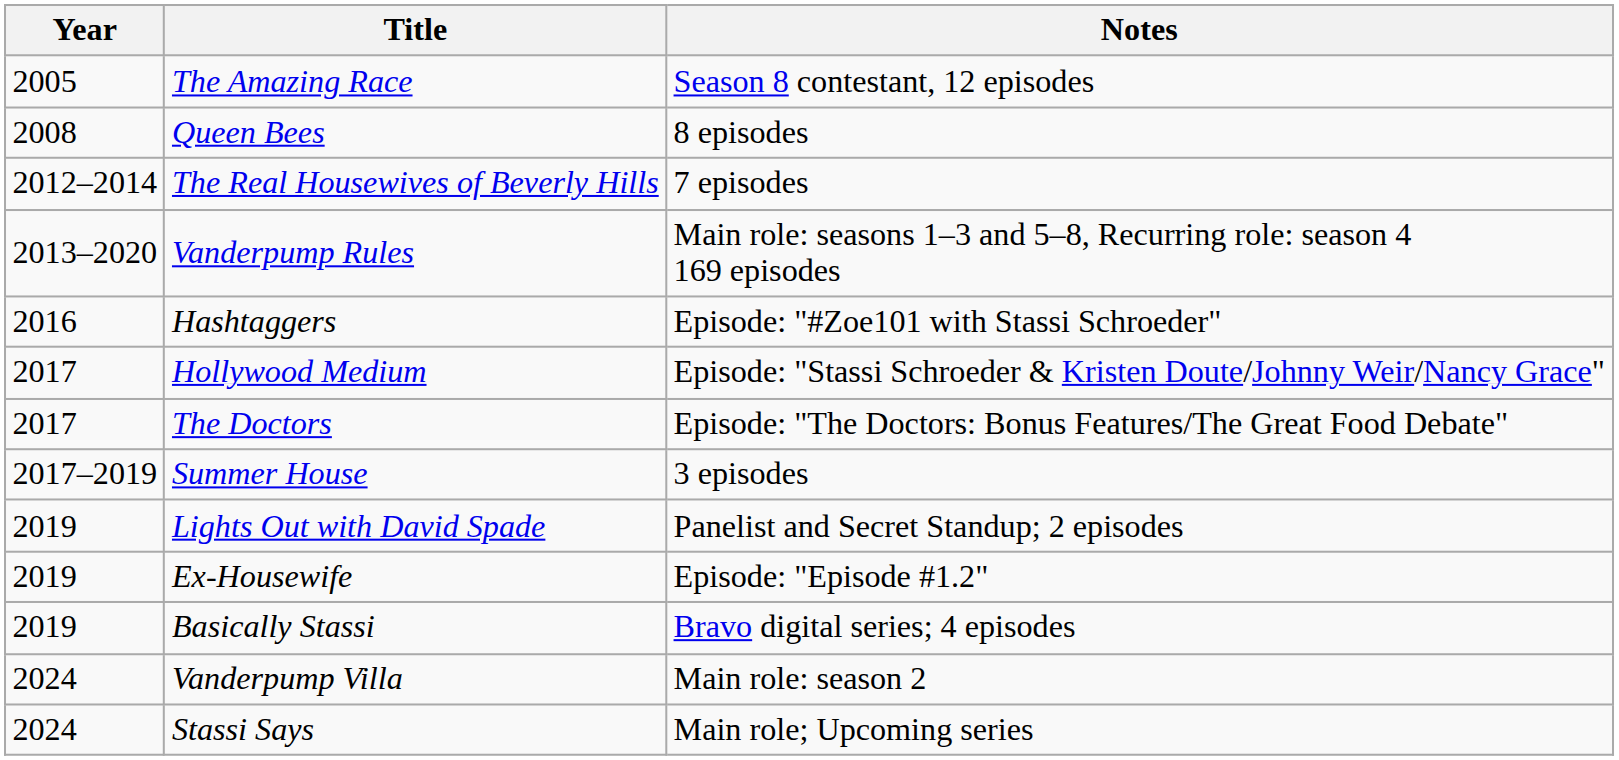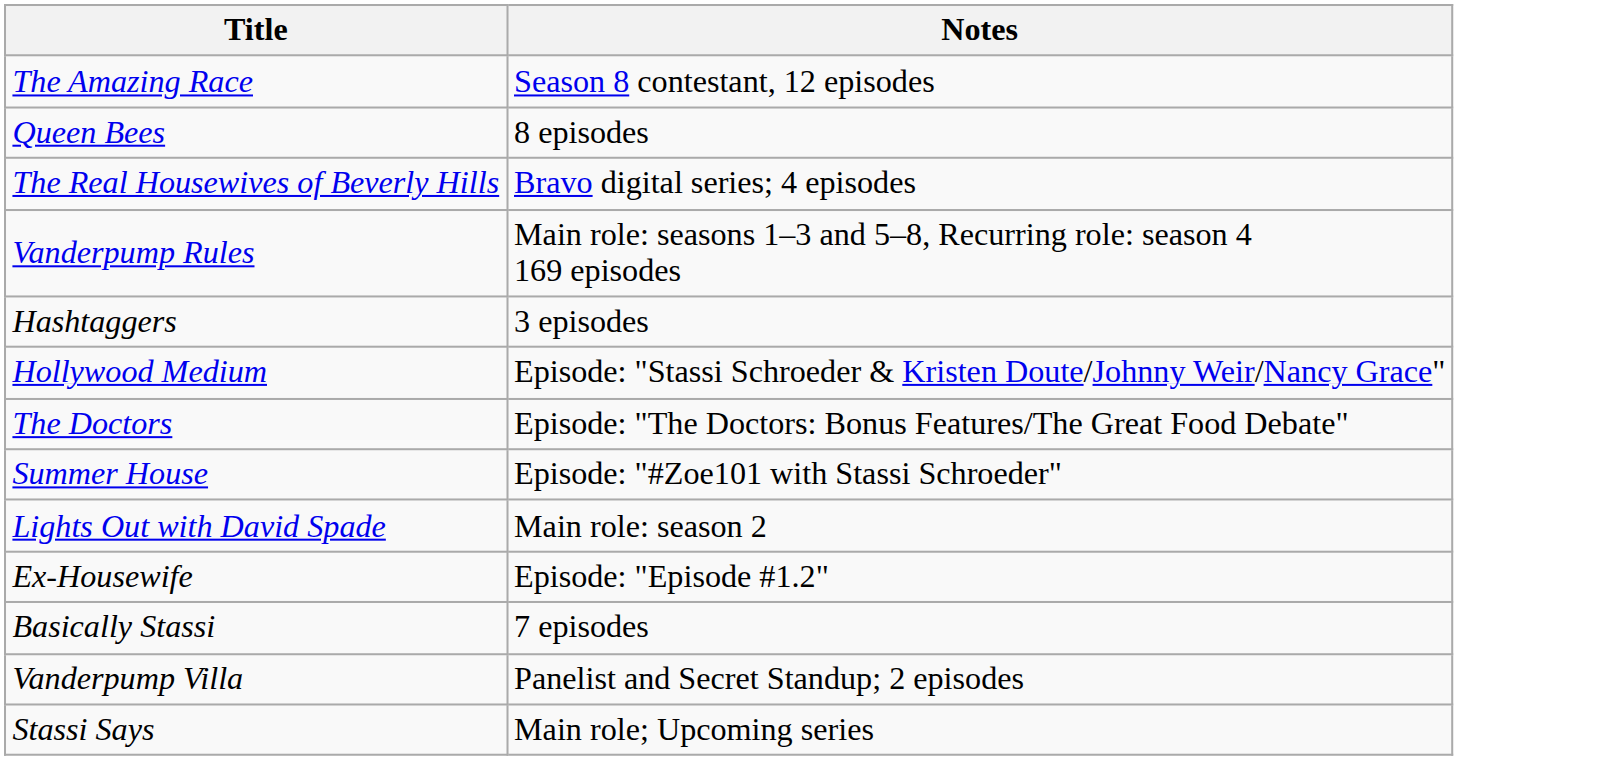 <table class="wikitable sortable">
 <tr>
-<th>Year</th>
 <th>Title</th>
 <th>Notes</th>
 </tr>
 <tr>
-<td>2005</td>
 <td><em><a href='#'>The Amazing Race</a></em></td>
 <td><a href='#'>Season 8</a> contestant, 12 episodes</td>
 </tr>
 <tr>
-<td>2008</td>
 <td><em><a href='#'>Queen Bees</a></em></td>
 <td>8 episodes</td>
 </tr>
 <tr role="" lead 1–3>
-<td>2012–2014</td>
 <td><em><a href='#'>The Real Housewives of Beverly Hills</a></em></td>
-<td>7 episodes</td>
+<td><a href='#'>Bravo</a> digital series; 4 episodes</td>
 </tr>
 <tr>
-<td>2013–2020</td>
 <td><em><a href='#'>Vanderpump Rules</a></em></td>
 <td>Main role: seasons 1–3 and 5–8, Recurring role: season 4<br>169 episodes</td>
 </tr>
 <tr>
-<td>2016</td>
 <td><em>Hashtaggers</em></td>
-<td>Episode: "#Zoe101 with Stassi Schroeder"</td>
+<td>3 episodes</td>
 </tr>
 <tr>
-<td>2017</td>
 <td><em><a href='#'>Hollywood Medium</a></em></td>
 <td>Episode: "Stassi Schroeder & <a href='#'>Kristen Doute</a>/<a href='#'>Johnny Weir</a>/<a href='#'>Nancy Grace</a>"</td>
 </tr>
 <tr>
-<td>2017</td>
 <td><em><a href='#'>The Doctors</a></em></td>
 <td>Episode: "The Doctors: Bonus Features/The Great Food Debate"</td>
 </tr>
 <tr>
-<td>2017–2019</td>
 <td><a href='#'><em>Summer House</em></a></td>
-<td>3 episodes</td>
+<td>Episode: "#Zoe101 with Stassi Schroeder"</td>
 </tr>
 <tr>
-<td>2019</td>
 <td><em><a href='#'>Lights Out with David Spade</a></em></td>
-<td>Panelist and Secret Standup; 2 episodes</td>
+<td>Main role: season 2</td>
 </tr>
 <tr>
-<td>2019</td>
 <td><em>Ex-Housewife</em></td>
 <td>Episode: "Episode #1.2"</td>
 </tr>
 <tr>
-<td>2019</td>
 <td><em>Basically Stassi</em></td>
-<td><a href='#'>Bravo</a> digital series; 4 episodes</td>
+<td>7 episodes</td>
 </tr>
 <tr>
-<td>2024</td>
 <td><em>Vanderpump Villa</em></td>
-<td>Main role: season 2</td>
+<td>Panelist and Secret Standup; 2 episodes</td>
 </tr>
 <tr>
-<td>2024</td>
 <td><em>Stassi Says</em></td>
 <td>Main role; Upcoming series</td>
 </tr>
 </table>
